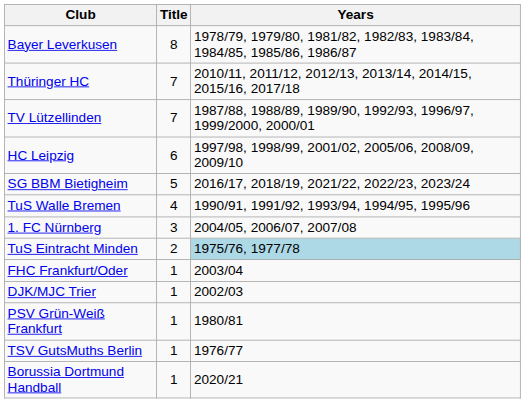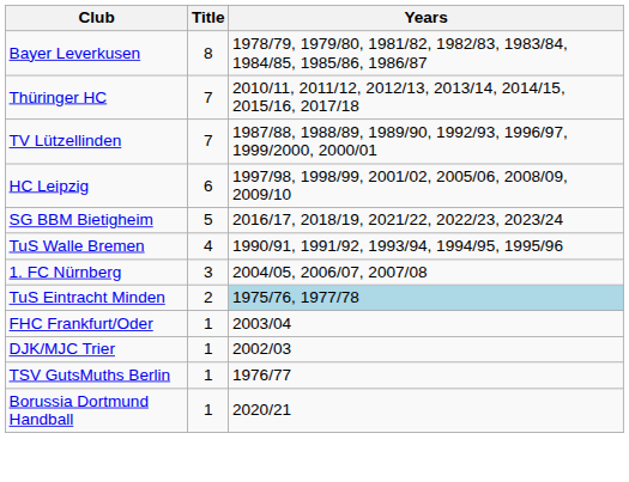 <table class="wikitable">
 <tr>
 <th>Club</th>
 <th>Title</th>
 <th>Years</th>
 </tr>
 <tr>
 <td><a href='#'>Bayer Leverkusen</a></td>
 <td align="center">8</td>
 <td>1978/79, 1979/80, 1981/82, 1982/83, 1983/84, 1984/85, 1985/86, 1986/87</td>
 </tr>
 <tr>
 <td><a href='#'>Thüringer HC</a></td>
 <td align="center">7</td>
 <td>2010/11, 2011/12, 2012/13, 2013/14, 2014/15, 2015/16, 2017/18</td>
 </tr>
 <tr>
 <td><a href='#'>TV Lützellinden</a></td>
 <td align="center">7</td>
 <td>1987/88, 1988/89, 1989/90, 1992/93, 1996/97, 1999/2000, 2000/01</td>
 </tr>
 <tr>
 <td><a href='#'>HC Leipzig</a></td>
 <td align="center">6</td>
 <td>1997/98, 1998/99, 2001/02, 2005/06, 2008/09, 2009/10</td>
 </tr>
 <tr>
 <td><a href='#'>SG BBM Bietigheim</a></td>
 <td align="center">5</td>
 <td>2016/17, 2018/19, 2021/22, 2022/23, 2023/24</td>
 </tr>
 <tr>
 <td><a href='#'>TuS Walle Bremen</a></td>
 <td align="center">4</td>
 <td>1990/91, 1991/92, 1993/94, 1994/95, 1995/96</td>
 </tr>
 <tr>
 <td><a href='#'>1. FC Nürnberg</a></td>
 <td align="center">3</td>
 <td>2004/05, 2006/07, 2007/08</td>
 </tr>
 <tr>
 <td><a href='#'>TuS Eintracht Minden</a></td>
 <td align="center">2</td>
 <td style="background: lightblue;">1975/76, 1977/78</td>
 </tr>
 <tr>
 <td><a href='#'>FHC Frankfurt/Oder</a></td>
 <td align="center">1</td>
 <td>2003/04</td>
 </tr>
 <tr>
 <td><a href='#'>DJK/MJC Trier</a></td>
 <td align="center">1</td>
 <td>2002/03</td>
 </tr>
 <tr>
-<td><a href='#'>PSV Grün-Weiß Frankfurt</a></td>
-<td align="center">1</td>
-<td>1980/81</td>
-</tr>
-<tr>
 <td><a href='#'>TSV GutsMuths Berlin</a></td>
 <td align="center">1</td>
 <td>1976/77</td>
 </tr>
 <tr>
 <td><a href='#'>Borussia Dortmund Handball</a></td>
 <td align="center">1</td>
 <td>2020/21</td>
 </tr>
 </table>
